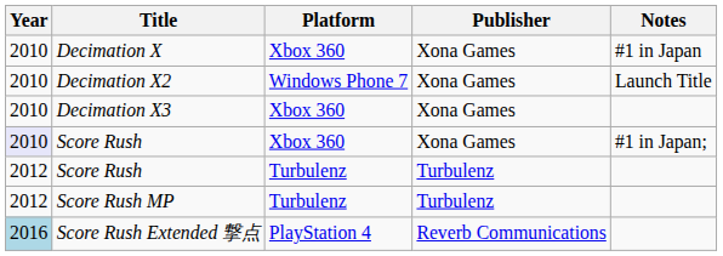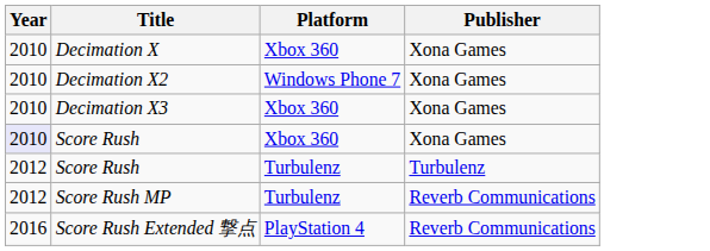 <table class="wikitable" border="1">
 <tr>
 <th>Year</th>
 <th>Title</th>
 <th>Platform</th>
 <th>Publisher</th>
-<th>Notes</th>
 </tr>
 <tr>
 <td>2010</td>
 <td><em>Decimation X</em></td>
 <td><a href='#'>Xbox 360</a></td>
 <td>Xona Games</td>
-<td>#1 in Japan</td>
 </tr>
 <tr>
 <td>2010</td>
 <td><em>Decimation X2</em></td>
 <td><a href='#'>Windows Phone 7</a></td>
 <td>Xona Games</td>
-<td>Launch Title</td>
 </tr>
 <tr>
 <td>2010</td>
 <td><em>Decimation X3</em></td>
 <td><a href='#'>Xbox 360</a></td>
 <td>Xona Games</td>
-<td></td>
 </tr>
 <tr>
 <td style="background: lavender;">2010</td>
 <td><em>Score Rush</em></td>
 <td><a href='#'>Xbox 360</a></td>
 <td>Xona Games</td>
-<td>#1 in Japan;</td>
 </tr>
 <tr>
 <td>2012</td>
 <td><em>Score Rush</em></td>
 <td><a href='#'>Turbulenz</a></td>
 <td><a href='#'>Turbulenz</a></td>
-<td></td>
 </tr>
 <tr>
 <td>2012</td>
 <td><em>Score Rush MP</em></td>
 <td><a href='#'>Turbulenz</a></td>
-<td><a href='#'>Turbulenz</a></td>
-<td></td>
+<td><a href='#'>Reverb Communications</a></td>
 </tr>
 <tr>
-<td style="background: lightblue;">2016</td>
+<td>2016</td>
 <td><em>Score Rush Extended 撃点</em></td>
 <td><a href='#'>PlayStation 4</a></td>
 <td><a href='#'>Reverb Communications</a></td>
-<td></td>
 </tr>
 </table>
